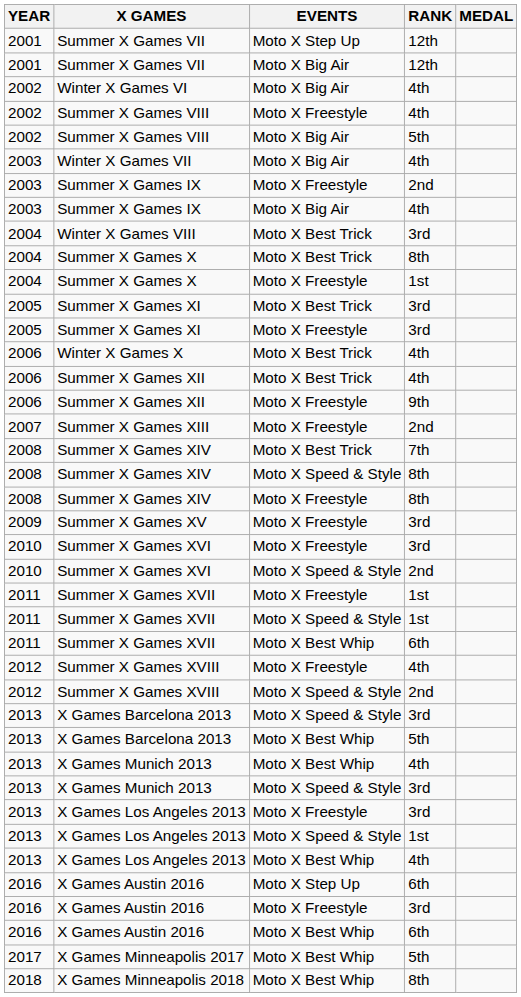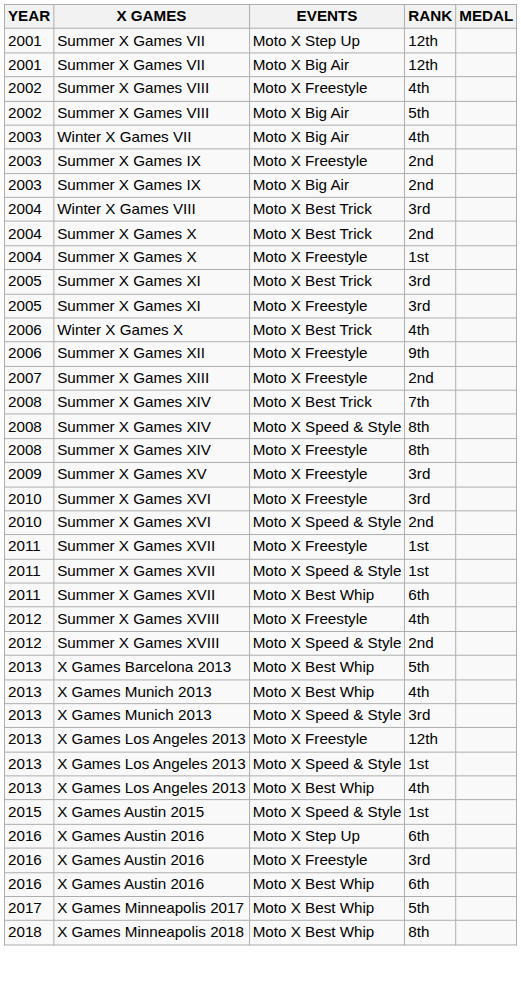 <table class="wikitable">
 <tr>
 <th>YEAR</th>
 <th>X GAMES</th>
 <th>EVENTS</th>
 <th>RANK</th>
 <th>MEDAL</th>
 </tr>
 <tr>
 <td>2001</td>
 <td>Summer X Games VII</td>
 <td>Moto X Step Up</td>
 <td>12th</td>
 <td></td>
 </tr>
 <tr>
 <td>2001</td>
 <td>Summer X Games VII</td>
 <td>Moto X Big Air</td>
 <td>12th</td>
-<td></td>
-</tr>
-<tr>
-<td>2002</td>
-<td>Winter X Games VI</td>
-<td>Moto X Big Air</td>
-<td>4th</td>
 <td></td>
 </tr>
 <tr>
 <td>2002</td>
 <td>Summer X Games VIII</td>
 <td>Moto X Freestyle</td>
 <td>4th</td>
 <td></td>
 </tr>
 <tr>
 <td>2002</td>
 <td>Summer X Games VIII</td>
 <td>Moto X Big Air</td>
 <td>5th</td>
 <td></td>
 </tr>
 <tr>
 <td>2003</td>
 <td>Winter X Games VII</td>
 <td>Moto X Big Air</td>
 <td>4th</td>
 <td></td>
 </tr>
 <tr>
 <td>2003</td>
 <td>Summer X Games IX</td>
 <td>Moto X Freestyle</td>
 <td>2nd</td>
 <td></td>
 </tr>
 <tr>
 <td>2003</td>
 <td>Summer X Games IX</td>
 <td>Moto X Big Air</td>
-<td>4th</td>
+<td>2nd</td>
 <td></td>
 </tr>
 <tr>
 <td>2004</td>
 <td>Winter X Games VIII</td>
 <td>Moto X Best Trick</td>
 <td>3rd</td>
 <td></td>
 </tr>
 <tr>
 <td>2004</td>
 <td>Summer X Games X</td>
 <td>Moto X Best Trick</td>
-<td>8th</td>
+<td>2nd</td>
 <td></td>
 </tr>
 <tr>
 <td>2004</td>
 <td>Summer X Games X</td>
 <td>Moto X Freestyle</td>
 <td>1st</td>
 <td></td>
 </tr>
 <tr>
 <td>2005</td>
 <td>Summer X Games XI</td>
 <td>Moto X Best Trick</td>
 <td>3rd</td>
 <td></td>
 </tr>
 <tr>
 <td>2005</td>
 <td>Summer X Games XI</td>
 <td>Moto X Freestyle</td>
 <td>3rd</td>
 <td></td>
 </tr>
 <tr>
 <td>2006</td>
 <td>Winter X Games X</td>
-<td>Moto X Best Trick</td>
-<td>4th</td>
-<td></td>
-</tr>
-<tr>
-<td>2006</td>
-<td>Summer X Games XII</td>
 <td>Moto X Best Trick</td>
 <td>4th</td>
 <td></td>
 </tr>
 <tr>
 <td>2006</td>
 <td>Summer X Games XII</td>
 <td>Moto X Freestyle</td>
 <td>9th</td>
 <td></td>
 </tr>
 <tr>
 <td>2007</td>
 <td>Summer X Games XIII</td>
 <td>Moto X Freestyle</td>
 <td>2nd</td>
 <td></td>
 </tr>
 <tr>
 <td>2008</td>
 <td>Summer X Games XIV</td>
 <td>Moto X Best Trick</td>
 <td>7th</td>
 <td></td>
 </tr>
 <tr>
 <td>2008</td>
 <td>Summer X Games XIV</td>
 <td>Moto X Speed & Style</td>
 <td>8th</td>
 <td></td>
 </tr>
 <tr>
 <td>2008</td>
 <td>Summer X Games XIV</td>
 <td>Moto X Freestyle</td>
 <td>8th</td>
 <td></td>
 </tr>
 <tr>
 <td>2009</td>
 <td>Summer X Games XV</td>
 <td>Moto X Freestyle</td>
 <td>3rd</td>
 <td></td>
 </tr>
 <tr>
 <td>2010</td>
 <td>Summer X Games XVI</td>
 <td>Moto X Freestyle</td>
 <td>3rd</td>
 <td></td>
 </tr>
 <tr>
 <td>2010</td>
 <td>Summer X Games XVI</td>
 <td>Moto X Speed & Style</td>
 <td>2nd</td>
 <td></td>
 </tr>
 <tr>
 <td>2011</td>
 <td>Summer X Games XVII</td>
 <td>Moto X Freestyle</td>
 <td>1st</td>
 <td></td>
 </tr>
 <tr>
 <td>2011</td>
 <td>Summer X Games XVII</td>
 <td>Moto X Speed & Style</td>
 <td>1st</td>
 <td></td>
 </tr>
 <tr>
 <td>2011</td>
 <td>Summer X Games XVII</td>
 <td>Moto X Best Whip</td>
 <td>6th</td>
 <td></td>
 </tr>
 <tr>
 <td>2012</td>
 <td>Summer X Games XVIII</td>
 <td>Moto X Freestyle</td>
 <td>4th</td>
 <td></td>
 </tr>
 <tr>
 <td>2012</td>
 <td>Summer X Games XVIII</td>
 <td>Moto X Speed & Style</td>
 <td>2nd</td>
 <td></td>
 </tr>
 <tr>
 <td>2013</td>
 <td>X Games Barcelona 2013</td>
-<td>Moto X Speed & Style</td>
-<td>3rd</td>
-<td></td>
-</tr>
-<tr>
-<td>2013</td>
-<td>X Games Barcelona 2013</td>
 <td>Moto X Best Whip</td>
 <td>5th</td>
 <td></td>
 </tr>
 <tr>
 <td>2013</td>
 <td>X Games Munich 2013</td>
 <td>Moto X Best Whip</td>
 <td>4th</td>
 <td></td>
 </tr>
 <tr>
 <td>2013</td>
 <td>X Games Munich 2013</td>
 <td>Moto X Speed & Style</td>
 <td>3rd</td>
 <td></td>
 </tr>
 <tr>
 <td>2013</td>
 <td>X Games Los Angeles 2013</td>
 <td>Moto X Freestyle</td>
-<td>3rd</td>
+<td>12th</td>
 <td></td>
 </tr>
 <tr>
 <td>2013</td>
 <td>X Games Los Angeles 2013</td>
 <td>Moto X Speed & Style</td>
 <td>1st</td>
 <td></td>
 </tr>
 <tr>
 <td>2013</td>
 <td>X Games Los Angeles 2013</td>
 <td>Moto X Best Whip</td>
 <td>4th</td>
+<td></td>
+</tr>
+<tr>
+<td>2015</td>
+<td>X Games Austin 2015</td>
+<td>Moto X Speed & Style</td>
+<td>1st</td>
 <td></td>
 </tr>
 <tr>
 <td>2016</td>
 <td>X Games Austin 2016</td>
 <td>Moto X Step Up</td>
 <td>6th</td>
 <td></td>
 </tr>
 <tr>
 <td>2016</td>
 <td>X Games Austin 2016</td>
 <td>Moto X Freestyle</td>
 <td>3rd</td>
 <td></td>
 </tr>
 <tr>
 <td>2016</td>
 <td>X Games Austin 2016</td>
 <td>Moto X Best Whip</td>
 <td>6th</td>
 <td></td>
 </tr>
 <tr>
 <td>2017</td>
 <td>X Games Minneapolis 2017</td>
 <td>Moto X Best Whip</td>
 <td>5th</td>
 <td></td>
 </tr>
 <tr>
 <td>2018</td>
 <td>X Games Minneapolis 2018</td>
 <td>Moto X Best Whip</td>
 <td>8th</td>
 <td></td>
 </tr>
 </table>
